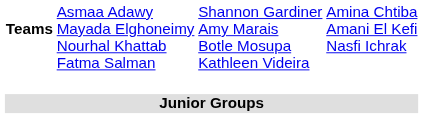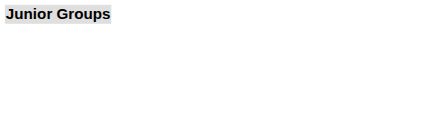 <table>
 <tr bgcolor="DFDFDF">
-</tr>
-<tr>
-<th scope=row style="text-align:left">Teams</th>
-<td valign="top"><br><a href='#'>Asmaa Adawy</a><br><a href='#'>Mayada Elghoneimy</a><br><a href='#'>Nourhal Khattab</a><br><a href='#'>Fatma Salman</a></td>
-<td valign="top"><br><a href='#'>Shannon Gardiner</a><br><a href='#'>Amy Marais</a><br><a href='#'>Botle Mosupa</a><br><a href='#'>Kathleen Videira</a></td>
-<td valign="top"><br><a href='#'>Amina Chtiba</a><br><a href='#'>Amani El Kefi</a><br><a href='#'>Nasfi Ichrak</a></td>
 </tr>
 <tr>
 <th scope=row style="text-align:left"></th>
 <td></td>
 <td></td>
 <td></td>
 </tr>
 <tr>
 <th scope=row style="text-align:left"></th>
 <td></td>
 <td></td>
 <td></td>
 </tr>
 <tr>
 <th scope=row style="text-align:left"></th>
 <td></td>
 <td></td>
 <td></td>
 </tr>
 <tr>
 <th scope=row style="text-align:left"></th>
 <td></td>
 <td></td>
 <td></td>
 </tr>
 <tr>
 <th scope=row style="text-align:left"></th>
 <td></td>
 <td></td>
 <td></td>
 </tr>
 <tr bgcolor="DFDFDF">
 <td colspan="4" align="center"><strong>Junior Groups</strong></td>
 </tr>
 <tr>
 <th scope=row style="text-align:left"></th>
 <td valign="top"></td>
 <td valign="top"></td>
 <td valign="top"></td>
 </tr>
 </table>
